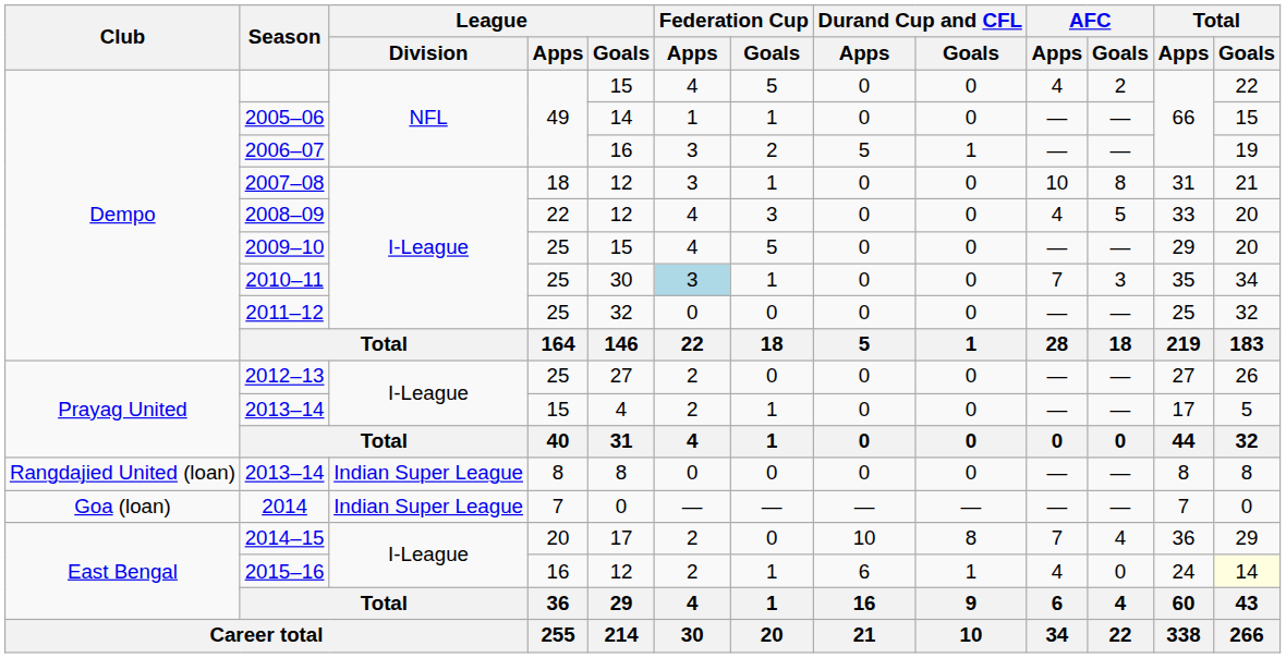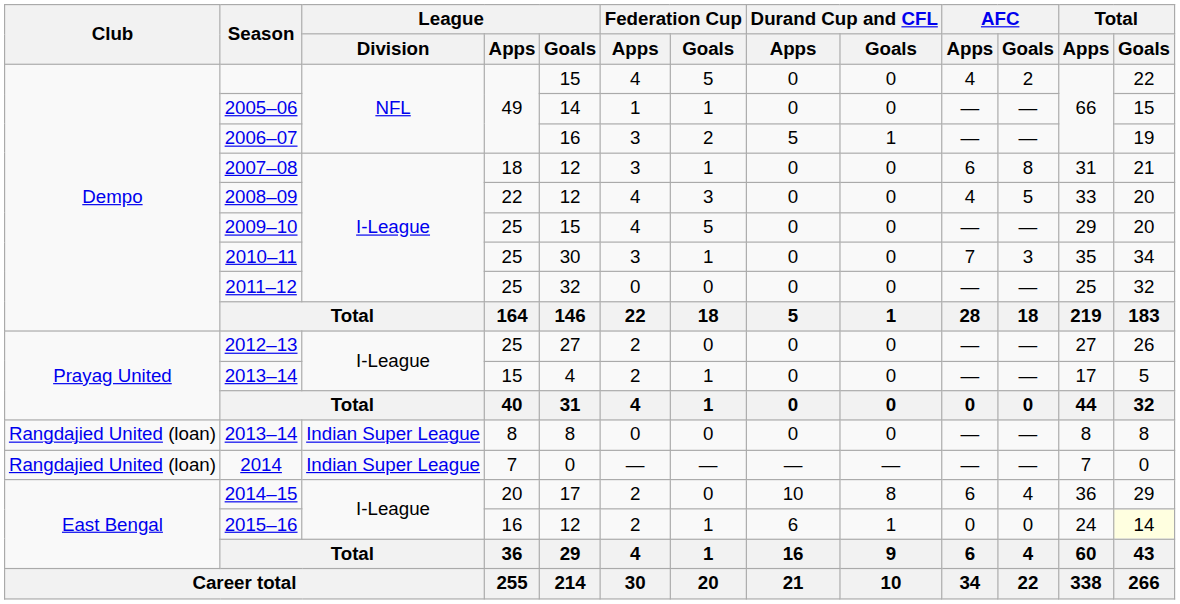 <table class="wikitable" style="text-align:center">
 <tr>
 <th rowspan="2">Club</th>
 <th rowspan="2">Season</th>
 <th colspan="3">League</th>
 <th colspan="2">Federation Cup</th>
 <th colspan="2">Durand Cup and <a href='#'>CFL</a></th>
 <th colspan="2"><a href='#'>AFC</a></th>
 <th colspan="2">Total</th>
 </tr>
 <tr>
 <th>Division</th>
 <th>Apps</th>
 <th>Goals</th>
 <th>Apps</th>
 <th>Goals</th>
 <th>Apps</th>
 <th>Goals</th>
 <th>Apps</th>
 <th>Goals</th>
 <th>Apps</th>
 <th>Goals</th>
 </tr>
 <tr>
 <td rowspan="9"><a href='#'>Dempo</a></td>
 <td></td>
 <td rowspan="3"><a href='#'>NFL</a></td>
 <td rowspan="3">49</td>
 <td>15</td>
 <td>4</td>
 <td>5</td>
 <td>0</td>
 <td>0</td>
 <td>4</td>
 <td>2</td>
 <td rowspan="3">66</td>
 <td>22</td>
 </tr>
 <tr>
 <td><a href='#'>2005–06</a></td>
 <td>14</td>
 <td>1</td>
 <td>1</td>
 <td>0</td>
 <td>0</td>
 <td>—</td>
 <td>—</td>
 <td>15</td>
 </tr>
 <tr>
 <td><a href='#'>2006–07</a></td>
 <td>16</td>
 <td>3</td>
 <td>2</td>
 <td>5</td>
 <td>1</td>
 <td>—</td>
 <td>—</td>
 <td>19</td>
 </tr>
 <tr>
 <td><a href='#'>2007–08</a></td>
 <td rowspan="5"><a href='#'>I-League</a></td>
 <td>18</td>
 <td>12</td>
 <td>3</td>
 <td>1</td>
 <td>0</td>
 <td>0</td>
-<td>10</td>
+<td>6</td>
 <td>8</td>
 <td>31</td>
 <td>21</td>
 </tr>
 <tr>
 <td><a href='#'>2008–09</a></td>
 <td>22</td>
 <td>12</td>
 <td>4</td>
 <td>3</td>
 <td>0</td>
 <td>0</td>
 <td>4</td>
 <td>5</td>
 <td>33</td>
 <td>20</td>
 </tr>
 <tr>
 <td><a href='#'>2009–10</a></td>
 <td>25</td>
 <td>15</td>
 <td>4</td>
 <td>5</td>
 <td>0</td>
 <td>0</td>
 <td>—</td>
 <td>—</td>
 <td>29</td>
 <td>20</td>
 </tr>
 <tr>
 <td><a href='#'>2010–11</a></td>
 <td>25</td>
 <td>30</td>
-<td style="background: lightblue;">3</td>
+<td>3</td>
 <td>1</td>
 <td>0</td>
 <td>0</td>
 <td>7</td>
 <td>3</td>
 <td>35</td>
 <td>34</td>
 </tr>
 <tr>
 <td><a href='#'>2011–12</a></td>
 <td>25</td>
 <td>32</td>
 <td>0</td>
 <td>0</td>
 <td>0</td>
 <td>0</td>
 <td>—</td>
 <td>—</td>
 <td>25</td>
 <td>32</td>
 </tr>
 <tr>
 <th colspan="2">Total</th>
 <th>164</th>
 <th>146</th>
 <th>22</th>
 <th>18</th>
 <th>5</th>
 <th>1</th>
 <th>28</th>
 <th>18</th>
 <th>219</th>
 <th>183</th>
 </tr>
 <tr>
 <td rowspan="3"><a href='#'>Prayag United</a></td>
 <td><a href='#'>2012–13</a></td>
 <td rowspan="2">I-League</td>
 <td>25</td>
 <td>27</td>
 <td>2</td>
 <td>0</td>
 <td>0</td>
 <td>0</td>
 <td>—</td>
 <td>—</td>
 <td>27</td>
 <td>26</td>
 </tr>
 <tr>
 <td><a href='#'>2013–14</a></td>
 <td>15</td>
 <td>4</td>
 <td>2</td>
 <td>1</td>
 <td>0</td>
 <td>0</td>
 <td>—</td>
 <td>—</td>
 <td>17</td>
 <td>5</td>
 </tr>
 <tr>
 <th colspan="2">Total</th>
 <th>40</th>
 <th>31</th>
 <th>4</th>
 <th>1</th>
 <th>0</th>
 <th>0</th>
 <th>0</th>
 <th>0</th>
 <th>44</th>
 <th>32</th>
 </tr>
 <tr>
 <td><a href='#'>Rangdajied United</a> (loan)</td>
 <td><a href='#'>2013–14</a></td>
 <td><a href='#'>Indian Super League</a></td>
 <td>8</td>
 <td>8</td>
 <td>0</td>
 <td>0</td>
 <td>0</td>
 <td>0</td>
 <td>—</td>
 <td>—</td>
 <td>8</td>
 <td>8</td>
 </tr>
 <tr>
-<td><a href='#'>Goa</a> (loan)</td>
+<td><a href='#'>Rangdajied United</a> (loan)</td>
 <td><a href='#'>2014</a></td>
 <td><a href='#'>Indian Super League</a></td>
 <td>7</td>
 <td>0</td>
 <td>—</td>
 <td>—</td>
 <td>—</td>
 <td>—</td>
 <td>—</td>
 <td>—</td>
 <td>7</td>
 <td>0</td>
 </tr>
 <tr>
 <td rowspan="3"><a href='#'>East Bengal</a></td>
 <td><a href='#'>2014–15</a></td>
 <td rowspan="2">I-League</td>
 <td>20</td>
 <td>17</td>
 <td>2</td>
 <td>0</td>
 <td>10</td>
 <td>8</td>
-<td>7</td>
+<td>6</td>
 <td>4</td>
 <td>36</td>
 <td>29</td>
 </tr>
 <tr>
 <td><a href='#'>2015–16</a></td>
 <td>16</td>
 <td>12</td>
 <td>2</td>
 <td>1</td>
 <td>6</td>
 <td>1</td>
-<td>4</td>
+<td>0</td>
 <td>0</td>
 <td>24</td>
 <td style="background: lightyellow;">14</td>
 </tr>
 <tr>
 <th colspan="2">Total</th>
 <th>36</th>
 <th>29</th>
 <th>4</th>
 <th>1</th>
 <th>16</th>
 <th>9</th>
 <th>6</th>
 <th>4</th>
 <th>60</th>
 <th>43</th>
 </tr>
 <tr>
 <th colspan="3">Career total</th>
 <th>255</th>
 <th>214</th>
 <th>30</th>
 <th>20</th>
 <th>21</th>
 <th>10</th>
 <th>34</th>
 <th>22</th>
 <th>338</th>
 <th>266</th>
 </tr>
 </table>
